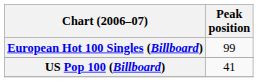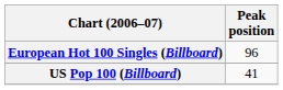 <table class="wikitable sortable plainrowheaders" style="text-align:center">
 <tr>
 <th scope="col">Chart (2006–07)</th>
 <th scope="col">Peak<br>position</th>
 </tr>
 <tr>
 <th scope="row"><a href='#'>European Hot 100 Singles</a> (<em><a href='#'>Billboard</a></em>)</th>
-<td>99</td>
+<td>96</td>
 </tr>
 <tr>
 </tr>
 <tr>
 </tr>
 <tr>
 </tr>
 <tr>
 </tr>
 <tr>
 </tr>
 <tr>
 </tr>
 <tr>
 </tr>
 <tr>
 </tr>
 <tr>
 <th scope="row">US <a href='#'>Pop 100</a> (<em><a href='#'>Billboard</a></em>)</th>
 <td>41</td>
 </tr>
 <tr>
 </tr>
 </table>
